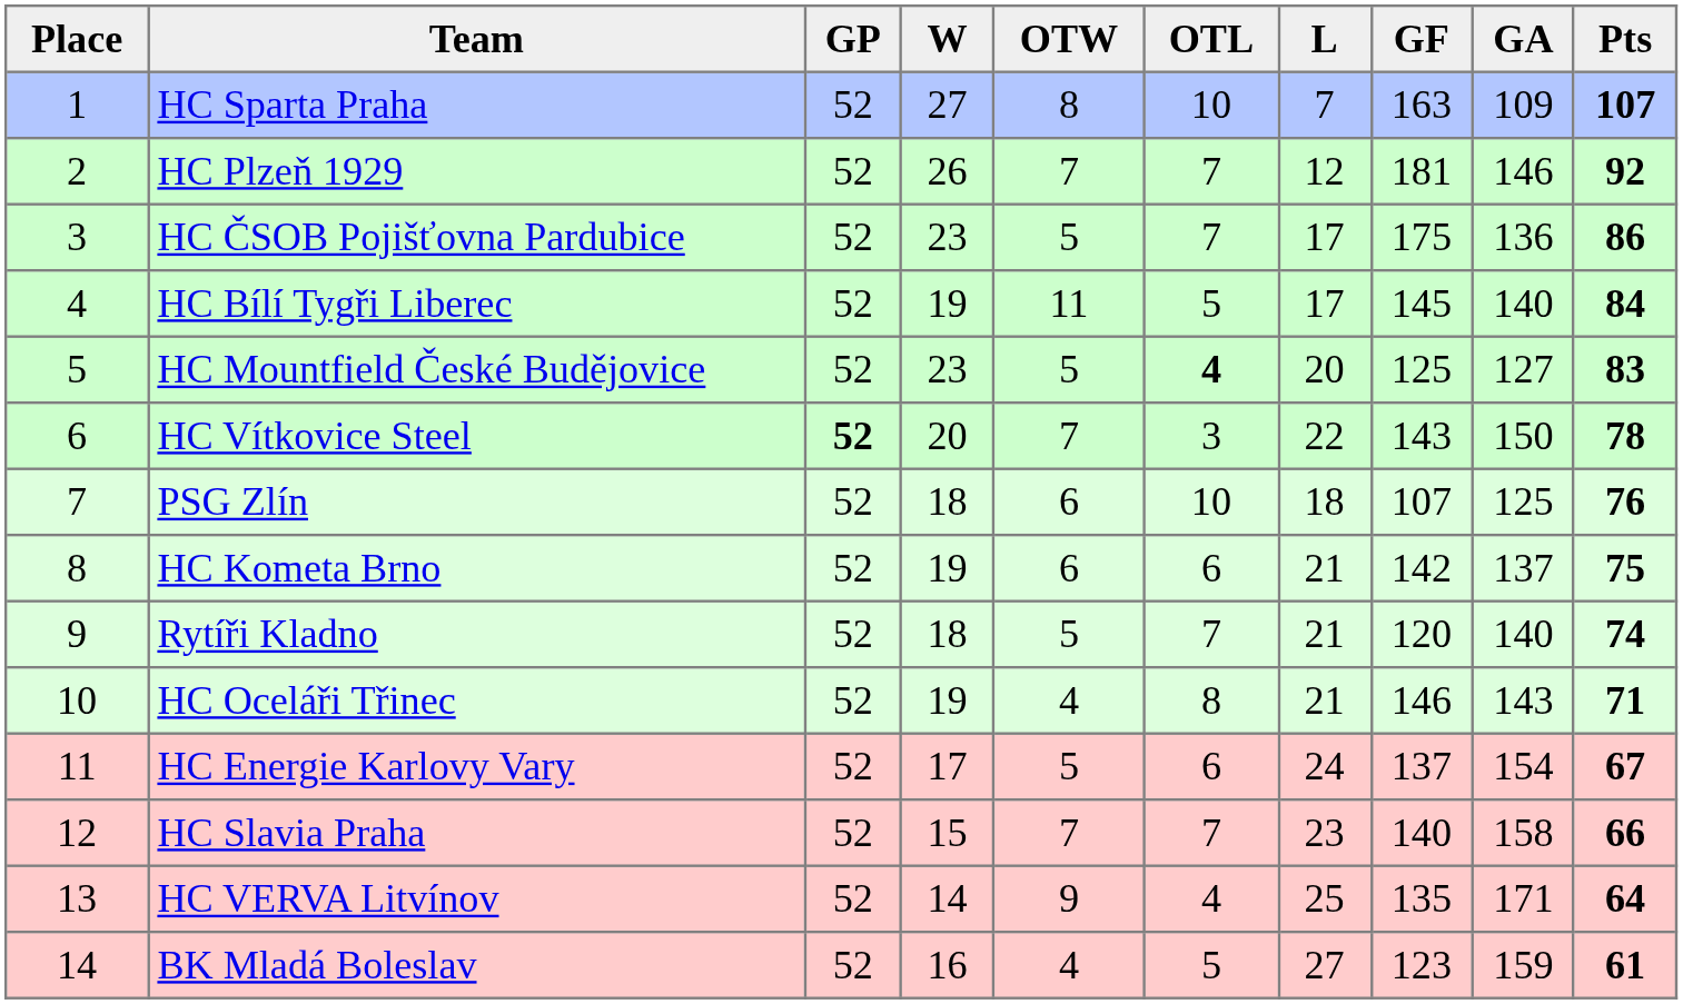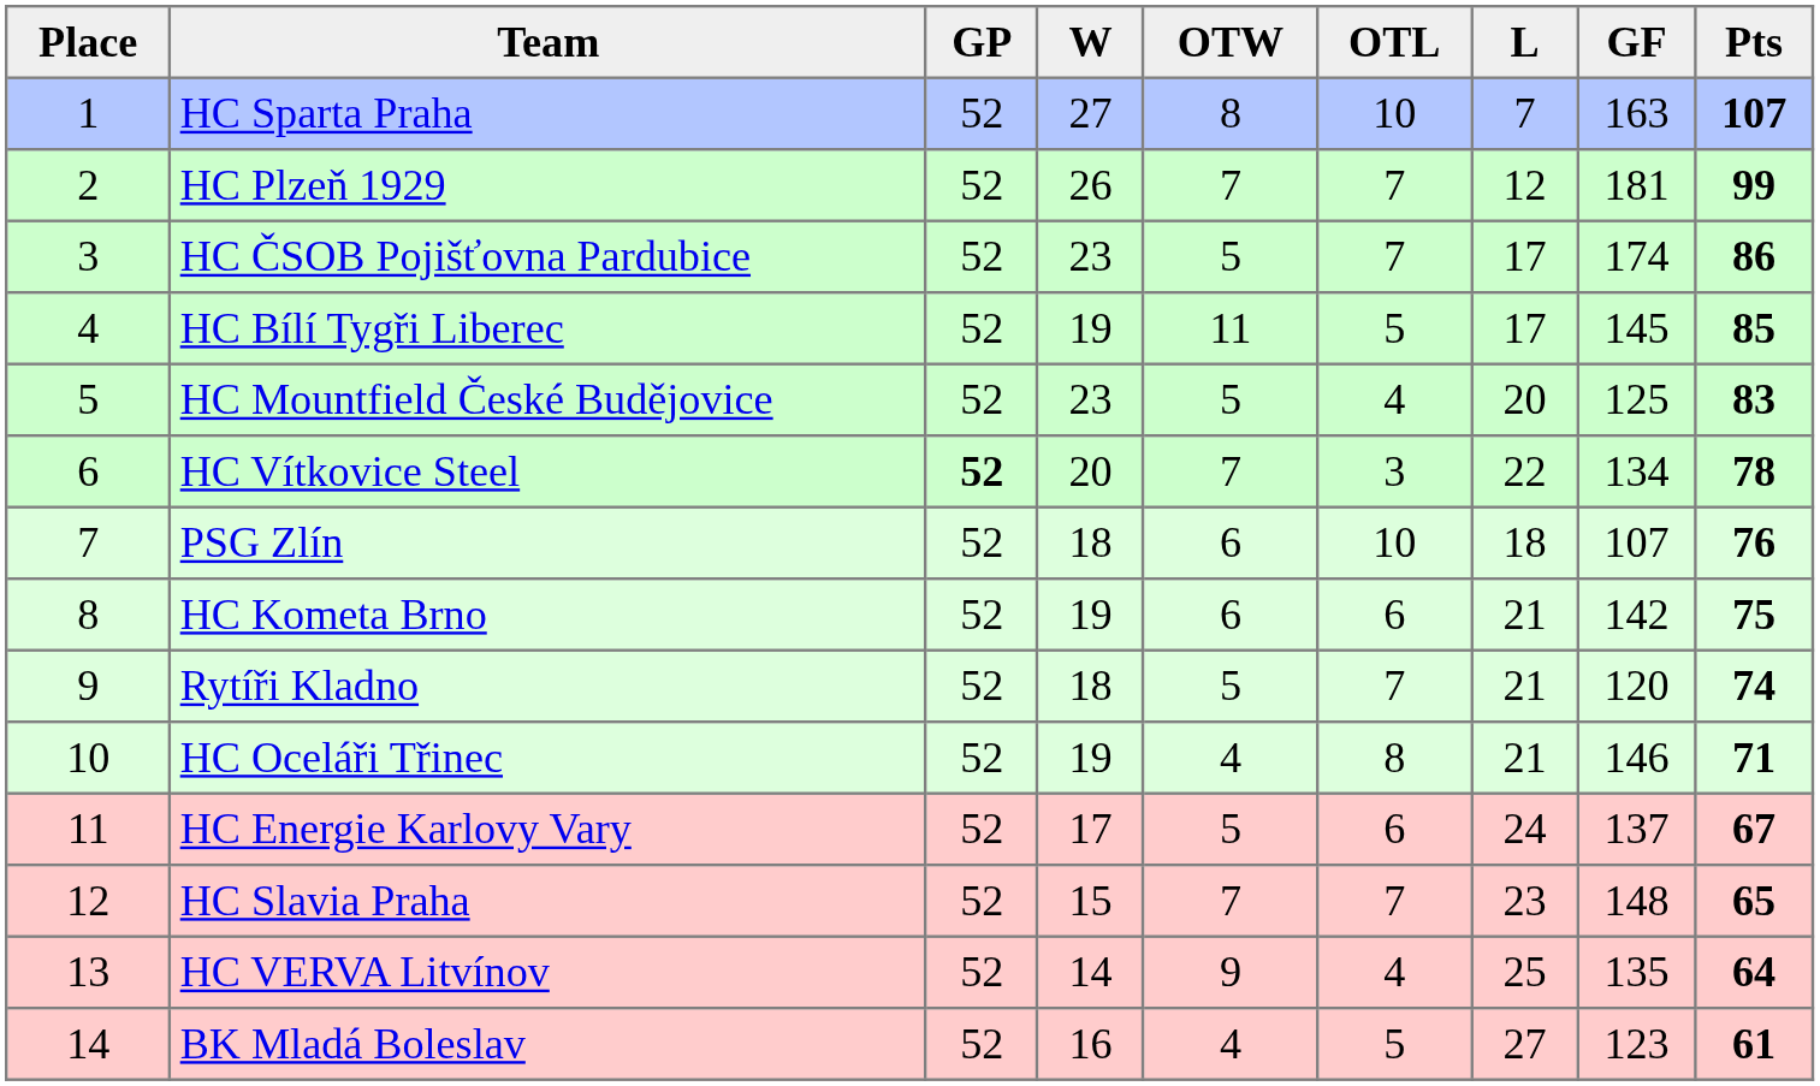 <table cellpadding="3" cellspacing="0" border="1" style="font-size: 95%; text-align: center; border: gray solid 1px; border-collapse: collapse;" width="50%">
 <tr bgcolor=#efefef>
 <th width="20">Place</th>
 <th width="185">Team</th>
 <th width="20">GP</th>
 <th width="20">W</th>
 <th width="20">OTW</th>
 <th width="20">OTL</th>
 <th width="20">L</th>
 <th width="20">GF</th>
-<th width="20">GA</th>
 <th width="20">Pts</th>
 </tr>
 <tr bgcolor="B2C6FF">
 <td>1</td>
 <td align="left"><a href='#'>HC Sparta Praha</a></td>
 <td>52</td>
 <td>27</td>
 <td>8</td>
 <td>10</td>
 <td>7</td>
 <td>163</td>
-<td>109</td>
 <td><strong>107</strong></td>
 </tr>
 <tr bgcolor=ccffcc>
 <td>2</td>
 <td align="left"><a href='#'>HC Plzeň 1929</a></td>
 <td>52</td>
 <td>26</td>
 <td>7</td>
 <td>7</td>
 <td>12</td>
 <td>181</td>
-<td>146</td>
-<td><strong>92</strong></td>
+<td><strong>99</strong></td>
 </tr>
 <tr bgcolor=ccffcc>
 <td>3</td>
 <td align=left><a href='#'>HC ČSOB Pojišťovna Pardubice</a></td>
 <td>52</td>
 <td>23</td>
 <td>5</td>
 <td>7</td>
 <td>17</td>
-<td>175</td>
-<td>136</td>
+<td>174</td>
 <td><strong>86</strong></td>
 </tr>
 <tr bgcolor=ccffcc>
 <td>4</td>
 <td align=left><a href='#'>HC Bílí Tygři Liberec</a></td>
 <td>52</td>
 <td>19</td>
 <td>11</td>
 <td>5</td>
 <td>17</td>
 <td>145</td>
-<td>140</td>
-<td><strong>84</strong></td>
+<td><strong>85</strong></td>
 </tr>
 <tr bgcolor=ccffcc>
 <td>5</td>
 <td align=left><a href='#'>HC Mountfield České Budějovice</a></td>
 <td>52</td>
 <td>23</td>
 <td>5</td>
-<td><strong>4</strong></td>
+<td>4</td>
 <td>20</td>
 <td>125</td>
-<td>127</td>
 <td><strong>83</strong></td>
 </tr>
 <tr bgcolor=ccffcc>
 <td>6</td>
 <td align=left><a href='#'>HC Vítkovice Steel</a></td>
 <td><strong>52</strong></td>
 <td>20</td>
 <td>7</td>
 <td>3</td>
 <td>22</td>
-<td>143</td>
-<td>150</td>
+<td>134</td>
 <td><strong>78</strong></td>
 </tr>
 <tr bgcolor=ddffdd>
 <td>7</td>
 <td align=left><a href='#'>PSG Zlín</a></td>
 <td>52</td>
 <td>18</td>
 <td>6</td>
 <td>10</td>
 <td>18</td>
 <td>107</td>
-<td>125</td>
 <td><strong>76</strong></td>
 </tr>
 <tr bgcolor=ddffdd>
 <td>8</td>
 <td align=left><a href='#'>HC Kometa Brno</a></td>
 <td>52</td>
 <td>19</td>
 <td>6</td>
 <td>6</td>
 <td>21</td>
 <td>142</td>
-<td>137</td>
 <td><strong>75</strong></td>
 </tr>
 <tr bgcolor=ddffdd>
 <td>9</td>
 <td align=left><a href='#'>Rytíři Kladno</a></td>
 <td>52</td>
 <td>18</td>
 <td>5</td>
 <td>7</td>
 <td>21</td>
 <td>120</td>
-<td>140</td>
 <td><strong>74</strong></td>
 </tr>
 <tr bgcolor=ddffdd>
 <td>10</td>
 <td align=left><a href='#'>HC Oceláři Třinec</a></td>
 <td>52</td>
 <td>19</td>
 <td>4</td>
 <td>8</td>
 <td>21</td>
 <td>146</td>
-<td>143</td>
 <td><strong>71</strong></td>
 </tr>
 <tr bgcolor=ffcccc>
 <td>11</td>
 <td align=left><a href='#'>HC Energie Karlovy Vary</a></td>
 <td>52</td>
 <td>17</td>
 <td>5</td>
 <td>6</td>
 <td>24</td>
 <td>137</td>
-<td>154</td>
 <td><strong>67</strong></td>
 </tr>
 <tr bgcolor=ffcccc>
 <td>12</td>
 <td align=left><a href='#'>HC Slavia Praha</a></td>
 <td>52</td>
 <td>15</td>
 <td>7</td>
 <td>7</td>
 <td>23</td>
-<td>140</td>
-<td>158</td>
-<td><strong>66</strong></td>
+<td>148</td>
+<td><strong>65</strong></td>
 </tr>
 <tr bgcolor=ffcccc>
 <td>13</td>
 <td align=left><a href='#'>HC VERVA Litvínov</a></td>
 <td>52</td>
 <td>14</td>
 <td>9</td>
 <td>4</td>
 <td>25</td>
 <td>135</td>
-<td>171</td>
 <td><strong>64</strong></td>
 </tr>
 <tr bgcolor=ffcccc>
 <td>14</td>
 <td align=left><a href='#'>BK Mladá Boleslav</a></td>
 <td>52</td>
 <td>16</td>
 <td>4</td>
 <td>5</td>
 <td>27</td>
 <td>123</td>
-<td>159</td>
 <td><strong>61</strong></td>
 </tr>
 </table>
